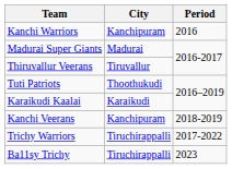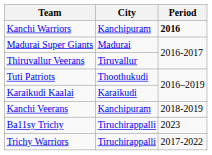 <table class="wikitable sortable" style="font-size:90%; text-align: left;">
 <tr>
 <th>Team</th>
 <th>City</th>
 <th>Period</th>
 </tr>
 <tr>
 <td><a href='#'>Kanchi Warriors</a></td>
 <td><a href='#'>Kanchipuram</a></td>
-<td>2016</td>
+<td><strong>2016</strong></td>
 </tr>
 <tr>
 <td><a href='#'>Madurai Super Giants</a></td>
 <td><a href='#'>Madurai</a></td>
 <td rowspan="2">2016-2017</td>
 </tr>
 <tr>
 <td><a href='#'>Thiruvallur Veerans</a></td>
 <td><a href='#'>Tiruvallur</a></td>
 </tr>
 <tr>
 <td><a href='#'>Tuti Patriots</a></td>
 <td><a href='#'>Thoothukudi</a></td>
 <td rowspan="2">2016–2019</td>
 </tr>
 <tr>
 <td><a href='#'>Karaikudi Kaalai</a></td>
 <td><a href='#'>Karaikudi</a></td>
 </tr>
 <tr>
 <td><a href='#'>Kanchi Veerans</a></td>
 <td><a href='#'>Kanchipuram</a></td>
 <td>2018-2019</td>
 </tr>
 <tr>
+<td><a href='#'>Ba11sy Trichy</a></td>
+<td><a href='#'>Tiruchirappalli</a></td>
+<td>2023</td>
+</tr>
+<tr>
 <td><a href='#'>Trichy Warriors</a></td>
 <td><a href='#'>Tiruchirappalli</a></td>
 <td>2017-2022</td>
 </tr>
-<tr>
-<td><a href='#'>Ba11sy Trichy</a></td>
-<td><a href='#'>Tiruchirappalli</a></td>
-<td>2023</td>
-</tr>
 </table>
